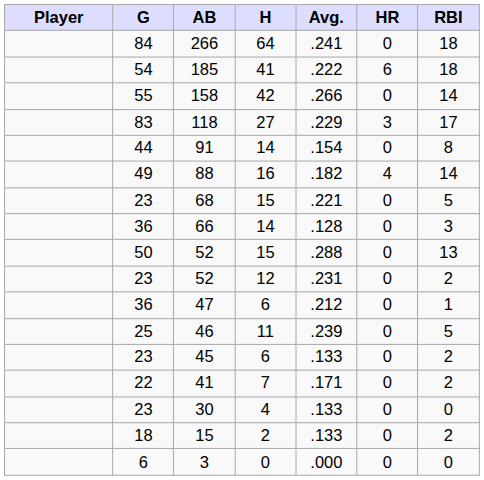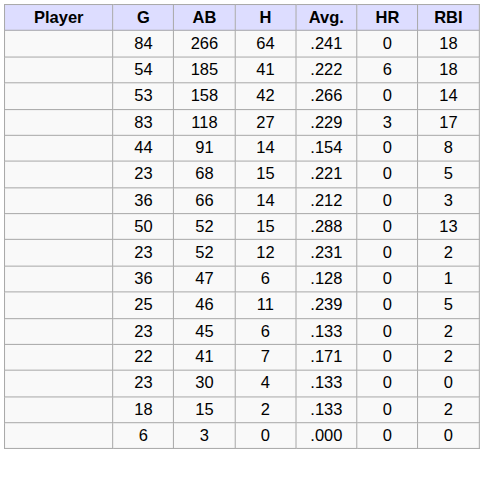 <table class="wikitable sortable">
 <tr>
 <th style="background:#ddf; width:16%;">Player</th>
 <th style="background:#ddf; width:9%;">G</th>
 <th style="background:#ddf; width:9%;">AB</th>
 <th style="background:#ddf; width:9%;">H</th>
 <th style="background:#ddf; width:9%;">Avg.</th>
 <th style="background:#ddf; width:9%;">HR</th>
 <th style="background:#ddf; width:9%;">RBI</th>
 </tr>
 <tr style="text-align:center;">
 <td></td>
 <td>84</td>
 <td>266</td>
 <td>64</td>
 <td>.241</td>
 <td>0</td>
 <td>18</td>
 </tr>
 <tr style="text-align:center;">
 <td></td>
 <td>54</td>
 <td>185</td>
 <td>41</td>
 <td>.222</td>
 <td>6</td>
 <td>18</td>
 </tr>
 <tr style="text-align:center;">
 <td></td>
-<td>55</td>
+<td>53</td>
 <td>158</td>
 <td>42</td>
 <td>.266</td>
 <td>0</td>
 <td>14</td>
 </tr>
 <tr style="text-align:center;">
 <td></td>
 <td>83</td>
 <td>118</td>
 <td>27</td>
 <td>.229</td>
 <td>3</td>
 <td>17</td>
 </tr>
 <tr style="text-align:center;">
 <td></td>
 <td>44</td>
 <td>91</td>
 <td>14</td>
 <td>.154</td>
 <td>0</td>
 <td>8</td>
 </tr>
 <tr style="text-align:center;">
 <td></td>
-<td>49</td>
-<td>88</td>
-<td>16</td>
-<td>.182</td>
-<td>4</td>
-<td>14</td>
-</tr>
-<tr style="text-align:center;">
-<td></td>
 <td>23</td>
 <td>68</td>
 <td>15</td>
 <td>.221</td>
 <td>0</td>
 <td>5</td>
 </tr>
 <tr align=center>
 <td></td>
 <td>36</td>
 <td>66</td>
 <td>14</td>
-<td>.128</td>
+<td>.212</td>
 <td>0</td>
 <td>3</td>
 </tr>
 <tr style="text-align:center;">
 <td></td>
 <td>50</td>
 <td>52</td>
 <td>15</td>
 <td>.288</td>
 <td>0</td>
 <td>13</td>
 </tr>
 <tr style="text-align:center;">
 <td></td>
 <td>23</td>
 <td>52</td>
 <td>12</td>
 <td>.231</td>
 <td>0</td>
 <td>2</td>
 </tr>
 <tr style="text-align:center;">
 <td></td>
 <td>36</td>
 <td>47</td>
 <td>6</td>
-<td>.212</td>
+<td>.128</td>
 <td>0</td>
 <td>1</td>
 </tr>
 <tr style="text-align:center;">
 <td></td>
 <td>25</td>
 <td>46</td>
 <td>11</td>
 <td>.239</td>
 <td>0</td>
 <td>5</td>
 </tr>
 <tr style="text-align:center;">
 <td></td>
 <td>23</td>
 <td>45</td>
 <td>6</td>
 <td>.133</td>
 <td>0</td>
 <td>2</td>
 </tr>
 <tr style="text-align:center;">
 <td></td>
 <td>22</td>
 <td>41</td>
 <td>7</td>
 <td>.171</td>
 <td>0</td>
 <td>2</td>
 </tr>
 <tr style="text-align:center;">
 <td></td>
 <td>23</td>
 <td>30</td>
 <td>4</td>
 <td>.133</td>
 <td>0</td>
 <td>0</td>
 </tr>
 <tr style="text-align:center;">
 <td></td>
 <td>18</td>
 <td>15</td>
 <td>2</td>
 <td>.133</td>
 <td>0</td>
 <td>2</td>
 </tr>
 <tr style="text-align:center;">
 <td></td>
 <td>6</td>
 <td>3</td>
 <td>0</td>
 <td>.000</td>
 <td>0</td>
 <td>0</td>
 </tr>
 </table>
